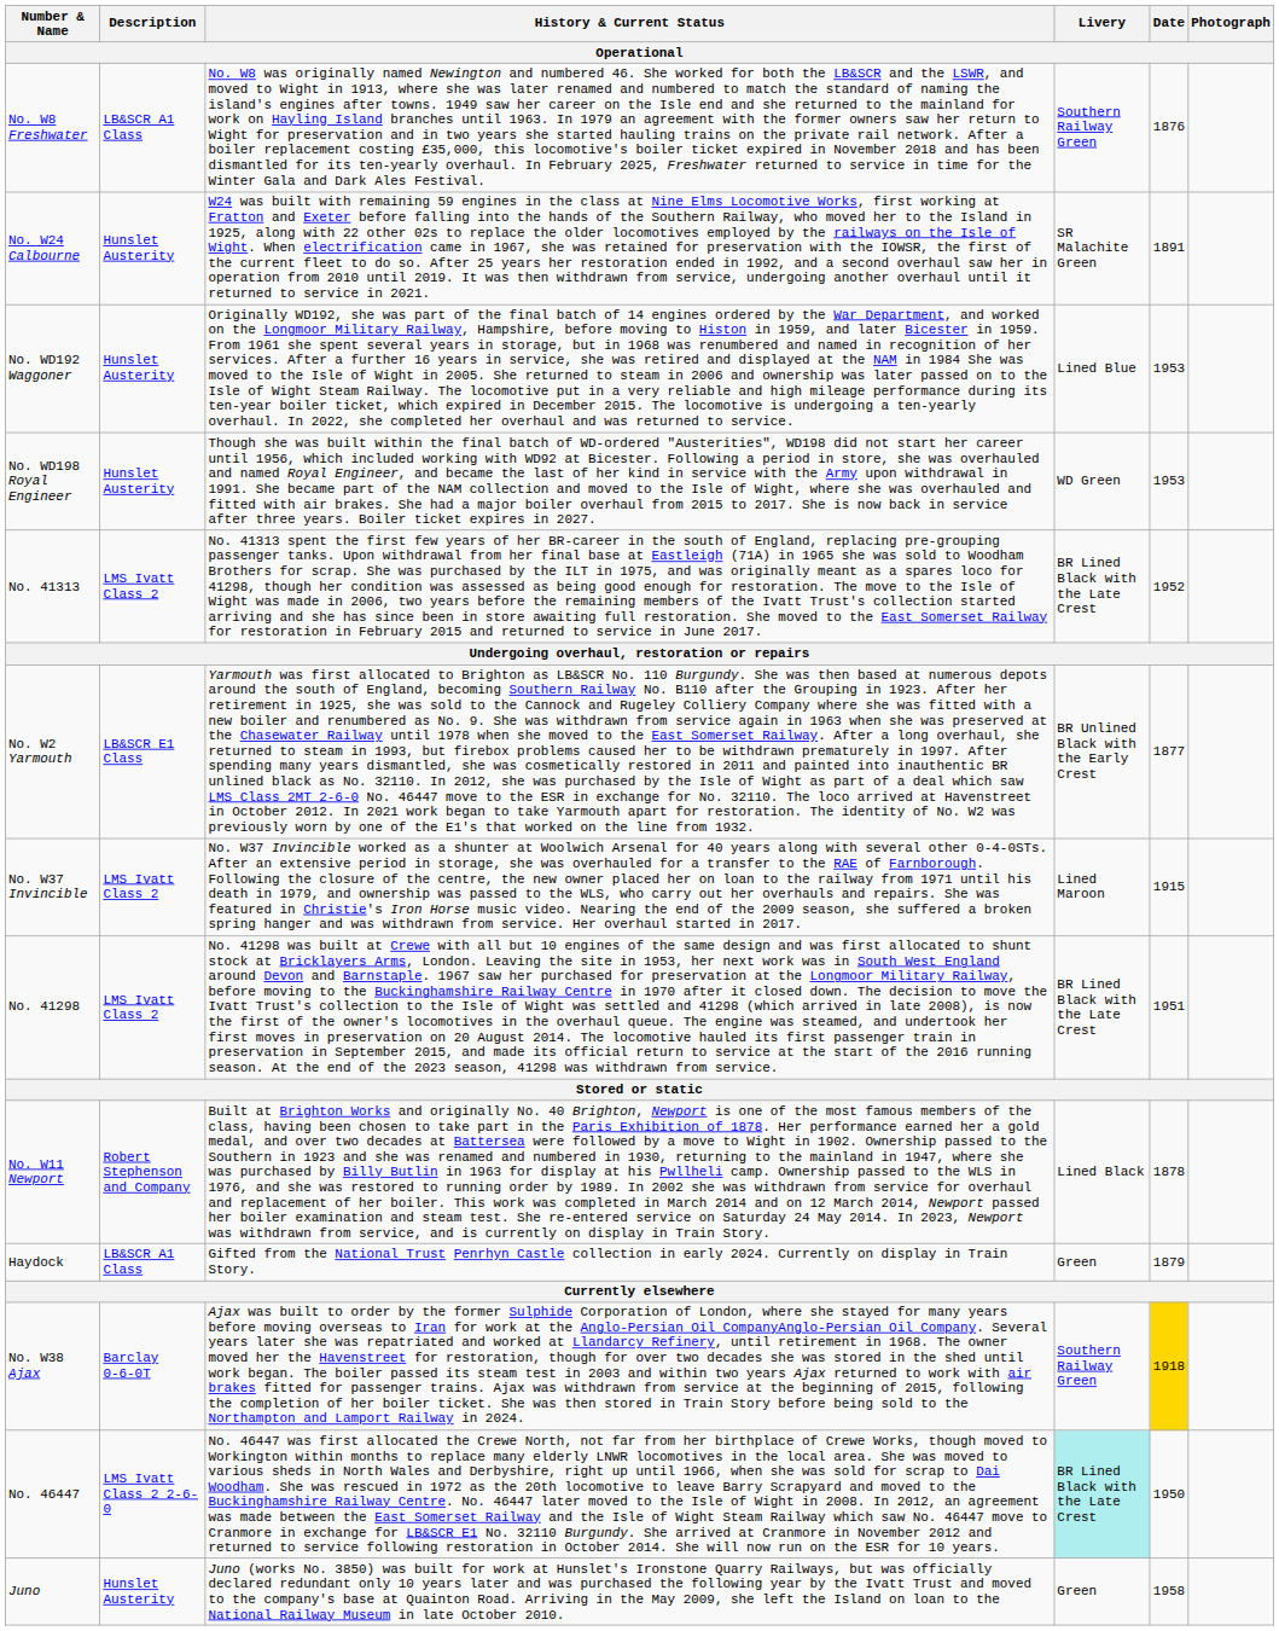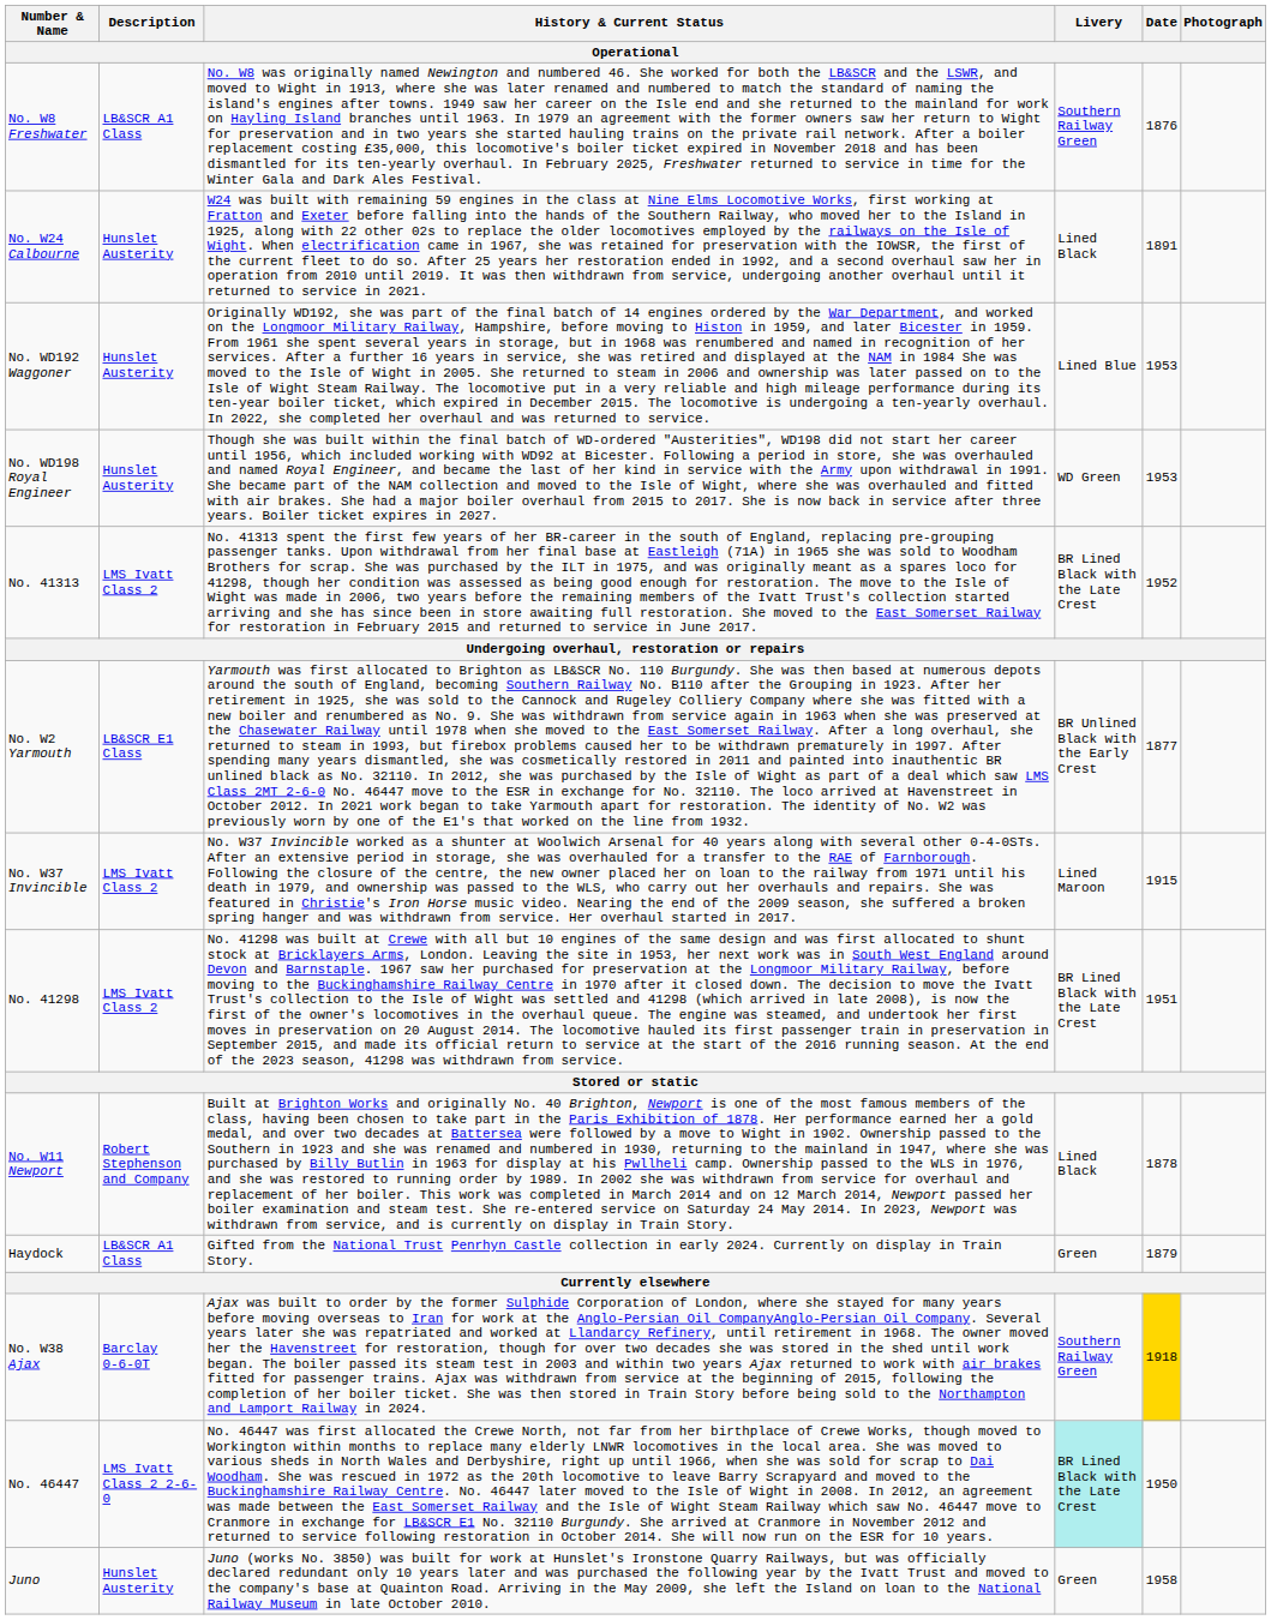 <table class="wikitable">
 <tr>
 <th>Number & Name</th>
 <th>Description</th>
 <th>History & Current Status</th>
 <th>Livery</th>
 <th>Date</th>
 <th>Photograph</th>
 </tr>
 <tr>
 <th colspan="6" style="text-align:center;"><strong>Operational</strong></th>
 </tr>
 <tr>
 <td><a href='#'>No. W8<br><em>Freshwater</em></a></td>
 <td><a href='#'>LB&SCR A1 Class</a><br></td>
 <td><a href='#'>No. W8</a> was originally named <em>Newington</em> and numbered 46. She worked for both the <a href='#'>LB&SCR</a> and the <a href='#'>LSWR</a>, and moved to Wight in 1913, where she was later renamed and numbered to match the standard of naming the island's engines after towns. 1949 saw her career on the Isle end and she returned to the mainland for work on <a href='#'>Hayling Island</a> branches until 1963. In 1979 an agreement with the former owners saw her return to Wight for preservation and in two years she started hauling trains on the private rail network. After a boiler replacement costing £35,000, this locomotive's boiler ticket expired in November 2018 and has been dismantled for its ten-yearly overhaul. In February 2025, <em>Freshwater</em> returned to service in time for the Winter Gala and Dark Ales Festival.</td>
 <td><a href='#'>Southern Railway Green</a></td>
 <td>1876</td>
 <td></td>
 </tr>
 <tr>
 <td><a href='#'>No. W24<br> <em>Calbourne</em></a></td>
 <td><a href='#'>Hunslet Austerity</a><br></td>
 <td><a href='#'>W24</a> was built with remaining 59 engines in the class at <a href='#'>Nine Elms Locomotive Works</a>, first working at <a href='#'>Fratton</a> and <a href='#'>Exeter</a> before falling into the hands of the Southern Railway, who moved her to the Island in 1925, along with 22 other 02s to replace the older locomotives employed by the <a href='#'>railways on the Isle of Wight</a>. When <a href='#'>electrification</a> came in 1967, she was retained for preservation with the IOWSR, the first of the current fleet to do so. After 25 years her restoration ended in 1992, and a second overhaul saw her in operation from 2010 until 2019. It was then withdrawn from service, undergoing another overhaul until it returned to service in 2021.</td>
-<td>SR Malachite Green</td>
+<td>Lined Black</td>
 <td>1891</td>
 <td></td>
 </tr>
 <tr>
 <td>No. WD192<br><em>Waggoner</em></td>
 <td><a href='#'>Hunslet Austerity</a><br></td>
 <td>Originally WD192, she was part of the final batch of 14 engines ordered by the <a href='#'>War Department</a>, and worked on the <a href='#'>Longmoor Military Railway</a>, Hampshire, before moving to <a href='#'>Histon</a> in 1959, and later <a href='#'>Bicester</a> in 1959. From 1961 she spent several years in storage, but in 1968 was renumbered and named in recognition of her services. After a further 16 years in service, she was retired and displayed at the <a href='#'>NAM</a> in 1984 She was moved to the Isle of Wight in 2005. She returned to steam in 2006 and ownership was later passed on to the Isle of Wight Steam Railway. The locomotive put in a very reliable and high mileage performance during its ten-year boiler ticket, which expired in December 2015. The locomotive is undergoing a ten-yearly overhaul. In 2022, she completed her overhaul and was returned to service.</td>
 <td>Lined Blue</td>
 <td>1953</td>
 <td></td>
 </tr>
 <tr>
 <td>No. WD198 <em>Royal Engineer</em></td>
 <td><a href='#'>Hunslet Austerity</a><br></td>
 <td>Though she was built within the final batch of WD-ordered "Austerities", WD198 did not start her career until 1956, which included working with WD92 at Bicester. Following a period in store, she was overhauled and named <em>Royal Engineer</em>, and became the last of her kind in service with the <a href='#'>Army</a> upon withdrawal in 1991. She became part of the NAM collection and moved to the Isle of Wight, where she was overhauled and fitted with air brakes. She had a major boiler overhaul from 2015 to 2017. She is now back in service after three years. Boiler ticket expires in 2027.</td>
 <td>WD Green</td>
 <td>1953</td>
 <td></td>
 </tr>
 <tr>
 <td>No. 41313</td>
 <td><a href='#'>LMS Ivatt Class 2</a><br></td>
 <td>No. 41313 spent the first few years of her BR-career in the south of England, replacing pre-grouping passenger tanks. Upon withdrawal from her final base at <a href='#'>Eastleigh</a> (71A) in 1965 she was sold to Woodham Brothers for scrap. She was purchased by the ILT in 1975, and was originally meant as a spares loco for 41298, though her condition was assessed as being good enough for restoration. The move to the Isle of Wight was made in 2006, two years before the remaining members of the Ivatt Trust's collection started arriving and she has since been in store awaiting full restoration. She moved to the <a href='#'>East Somerset Railway</a> for restoration in February 2015 and returned to service in June 2017.</td>
 <td>BR Lined Black with the Late Crest</td>
 <td>1952</td>
 <td></td>
 </tr>
 <tr>
 <th colspan="6" style="text-align:center;"><strong>Undergoing overhaul, restoration or repairs</strong></th>
 </tr>
 <tr>
 <td>No. W2 <em>Yarmouth</em></td>
 <td><a href='#'>LB&SCR E1 Class</a><br></td>
 <td><em>Yarmouth</em> was first allocated to Brighton as LB&SCR No. 110 <em>Burgundy</em>. She was then based at numerous depots around the south of England, becoming <a href='#'>Southern Railway</a> No. B110 after the Grouping in 1923. After her retirement in 1925, she was sold to the Cannock and Rugeley Colliery Company where she was fitted with a new boiler and renumbered as No. 9. She was withdrawn from service again in 1963 when she was preserved at the <a href='#'>Chasewater Railway</a> until 1978 when she moved to the <a href='#'>East Somerset Railway</a>. After a long overhaul, she returned to steam in 1993, but firebox problems caused her to be withdrawn prematurely in 1997. After spending many years dismantled, she was cosmetically restored in 2011 and painted into inauthentic BR unlined black as No. 32110. In 2012, she was purchased by the Isle of Wight as part of a deal which saw <a href='#'>LMS Class 2MT 2-6-0</a> No. 46447 move to the ESR in exchange for No. 32110. The loco arrived at Havenstreet in October 2012. In 2021 work began to take Yarmouth apart for restoration. The identity of No. W2 was previously worn by one of the E1's that worked on the line from 1932.</td>
 <td>BR Unlined Black with the Early Crest</td>
 <td>1877</td>
 <td></td>
 </tr>
 <tr>
 <td>No. W37 <em>Invincible</em></td>
 <td><a href='#'>LMS Ivatt Class 2</a><br></td>
 <td>No. W37 <em>Invincible</em> worked as a shunter at Woolwich Arsenal for 40 years along with several other 0-4-0STs. After an extensive period in storage, she was overhauled for a transfer to the <a href='#'>RAE</a> of <a href='#'>Farnborough</a>. Following the closure of the centre, the new owner placed her on loan to the railway from 1971 until his death in 1979, and ownership was passed to the WLS, who carry out her overhauls and repairs. She was featured in <a href='#'>Christie</a>'s <em>Iron Horse</em> music video. Nearing the end of the 2009 season, she suffered a broken spring hanger and was withdrawn from service. Her overhaul started in 2017.</td>
 <td>Lined Maroon</td>
 <td>1915</td>
 <td></td>
 </tr>
 <tr>
 <td>No. 41298</td>
 <td><a href='#'>LMS Ivatt Class 2</a><br></td>
 <td>No. 41298 was built at <a href='#'>Crewe</a> with all but 10 engines of the same design and was first allocated to shunt stock at <a href='#'>Bricklayers Arms</a>, London. Leaving the site in 1953, her next work was in <a href='#'>South West England</a> around <a href='#'>Devon</a> and <a href='#'>Barnstaple</a>. 1967 saw her purchased for preservation at the <a href='#'>Longmoor Military Railway</a>, before moving to the <a href='#'>Buckinghamshire Railway Centre</a> in 1970 after it closed down. The decision to move the Ivatt Trust's collection to the Isle of Wight was settled and 41298 (which arrived in late 2008), is now the first of the owner's locomotives in the overhaul queue. The engine was steamed, and undertook her first moves in preservation on 20 August 2014. The locomotive hauled its first passenger train in preservation in September 2015, and made its official return to service at the start of the 2016 running season. At the end of the 2023 season, 41298 was withdrawn from service.</td>
 <td>BR Lined Black with the Late Crest</td>
 <td>1951</td>
 <td></td>
 </tr>
 <tr>
 <th colspan="6" style="text-align:center;"><strong>Stored or static</strong></th>
 </tr>
 <tr>
 <td><a href='#'>No. W11<br> <em>Newport</em></a></td>
 <td><a href='#'>Robert Stephenson and Company</a><br></td>
 <td>Built at <a href='#'>Brighton Works</a> and originally No. 40 <em>Brighton</em>, <em><a href='#'>Newport</a></em> is one of the most famous members of the class, having been chosen to take part in the <a href='#'>Paris Exhibition of 1878</a>. Her performance earned her a gold medal, and over two decades at <a href='#'>Battersea</a> were followed by a move to Wight in 1902. Ownership passed to the Southern in 1923 and she was renamed and numbered in 1930, returning to the mainland in 1947, where she was purchased by <a href='#'>Billy Butlin</a> in 1963 for display at his <a href='#'>Pwllheli</a> camp. Ownership passed to the WLS in 1976, and she was restored to running order by 1989. In 2002 she was withdrawn from service for overhaul and replacement of her boiler. This work was completed in March 2014 and on 12 March 2014, <em>Newport</em> passed her boiler examination and steam test. She re-entered service on Saturday 24 May 2014. In 2023, <em>Newport</em> was withdrawn from service, and is currently on display in Train Story.</td>
 <td>Lined Black</td>
 <td>1878</td>
 <td></td>
 </tr>
 <tr>
 <td>Haydock</td>
 <td><a href='#'>LB&SCR A1 Class</a><br></td>
 <td>Gifted from the <a href='#'>National Trust</a> <a href='#'>Penrhyn Castle</a> collection in early 2024. Currently on display in Train Story.</td>
 <td>Green</td>
 <td>1879</td>
 <td></td>
 </tr>
 <tr>
 <th colspan="6" style="text-align:center;"><strong>Currently elsewhere</strong></th>
 </tr>
 <tr>
 <td>No. W38<br><em><a href='#'>Ajax</a></em></td>
 <td><a href='#'>Barclay</a><br><a href='#'>0-6-0</a><a href='#'><abbr>T</abbr></a></td>
 <td><em>Ajax</em> was built to order by the former <a href='#'>Sulphide</a> Corporation of London, where she stayed for many years before moving overseas to <a href='#'>Iran</a> for work at the <a href='#'>Anglo-Persian Oil CompanyAnglo-Persian Oil Company</a>. Several years later she was repatriated and worked at <a href='#'>Llandarcy Refinery</a>, until retirement in 1968. The owner moved her the <a href='#'>Havenstreet</a> for restoration, though for over two decades she was stored in the shed until work began. The boiler passed its steam test in 2003 and within two years <em>Ajax</em> returned to work with <a href='#'>air brakes</a> fitted for passenger trains. Ajax was withdrawn from service at the beginning of 2015, following the completion of her boiler ticket. She was then stored in Train Story before being sold to the <a href='#'>Northampton and Lamport Railway</a> in 2024.</td>
 <td><a href='#'>Southern Railway Green</a></td>
 <td style="background: gold;">1918</td>
 <td></td>
 </tr>
 <tr>
 <td>No. 46447</td>
 <td><a href='#'>LMS Ivatt Class 2 2-6-0</a><br></td>
 <td>No. 46447 was first allocated the Crewe North, not far from her birthplace of Crewe Works, though moved to Workington within months to replace many elderly LNWR locomotives in the local area. She was moved to various sheds in North Wales and Derbyshire, right up until 1966, when she was sold for scrap to <a href='#'>Dai Woodham</a>. She was rescued in 1972 as the 20th locomotive to leave Barry Scrapyard and moved to the <a href='#'>Buckinghamshire Railway Centre</a>. No. 46447 later moved to the Isle of Wight in 2008. In 2012, an agreement was made between the <a href='#'>East Somerset Railway</a> and the Isle of Wight Steam Railway which saw No. 46447 move to Cranmore in exchange for <a href='#'>LB&SCR E1</a> No. 32110 <em>Burgundy</em>. She arrived at Cranmore in November 2012 and returned to service following restoration in October 2014. She will now run on the ESR for 10 years.</td>
 <td style="background: paleturquoise;">BR Lined Black with the Late Crest</td>
 <td>1950</td>
 <td></td>
 </tr>
 <tr>
 <td><em>Juno</em></td>
 <td><a href='#'>Hunslet Austerity</a><br></td>
 <td><em>Juno</em> (works No. 3850) was built for work at Hunslet's Ironstone Quarry Railways, but was officially declared redundant only 10 years later and was purchased the following year by the Ivatt Trust and moved to the company's base at Quainton Road. Arriving in the May 2009, she left the Island on loan to the <a href='#'>National Railway Museum</a> in late October 2010.</td>
 <td>Green</td>
 <td>1958</td>
 <td></td>
 </tr>
 </table>
